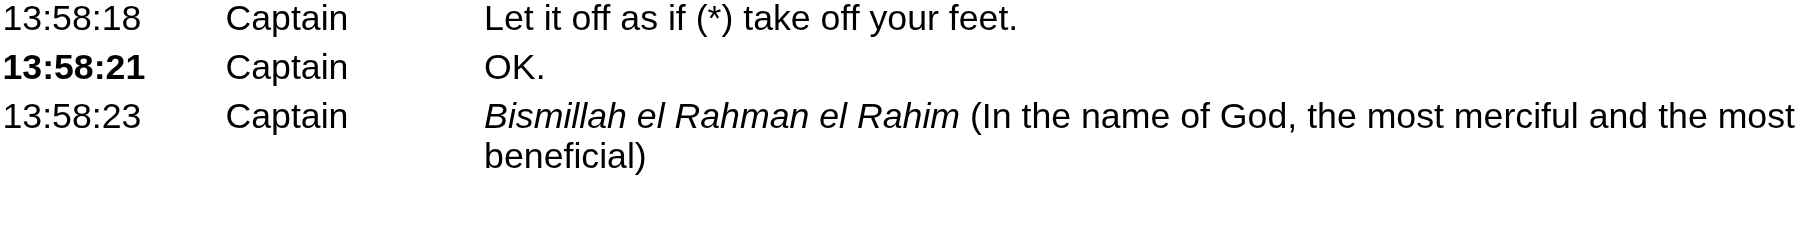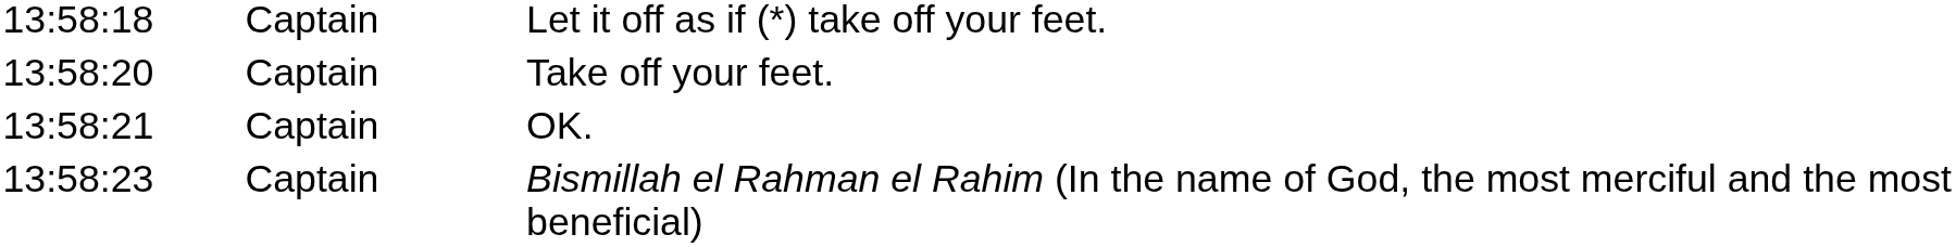 <table align="center" style="border:none;" cellpadding="1">
 <tr>
 <th style="width:6.0em;"></th>
 <th style="width:7.0em;"></th>
 <th style="width:37.0em;"></th>
 </tr>
 <tr style="vertical-align:top;">
 <td>13:58:18</td>
 <td>Captain</td>
 <td>Let it off as if (*) take off your feet.</td>
 </tr>
 <tr style="vertical-align:top;">
-<td><strong>13:58:21</strong></td>
+<td>13:58:20</td>
+<td>Captain</td>
+<td>Take off your feet.</td>
+</tr>
+<tr style="vertical-align:top;">
+<td>13:58:21</td>
 <td>Captain</td>
 <td>OK.</td>
 </tr>
 <tr style="vertical-align:top;">
 <td>13:58:23</td>
 <td>Captain</td>
 <td><em>Bismillah el Rahman el Rahim</em> (In the name of God, the most merciful and the most beneficial)</td>
 </tr>
 </table>
